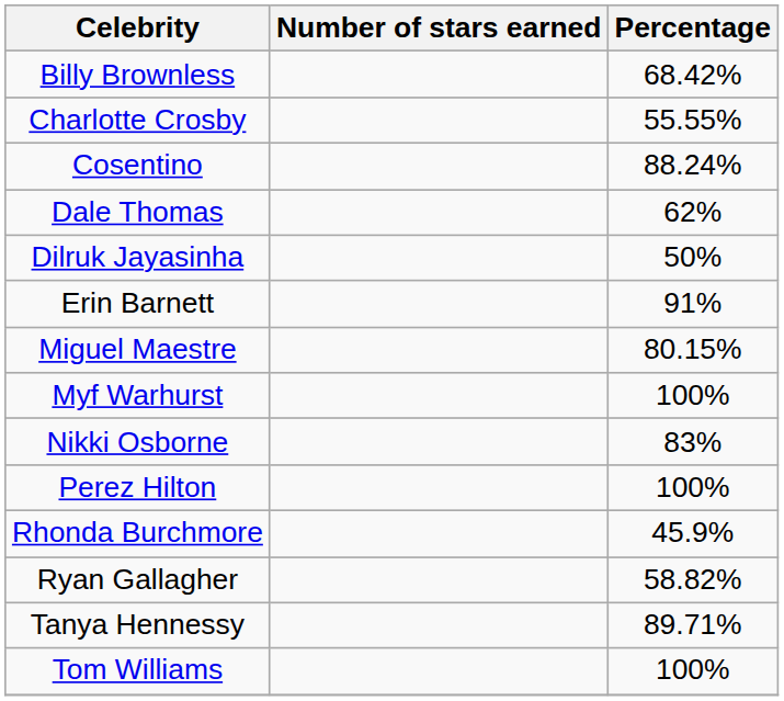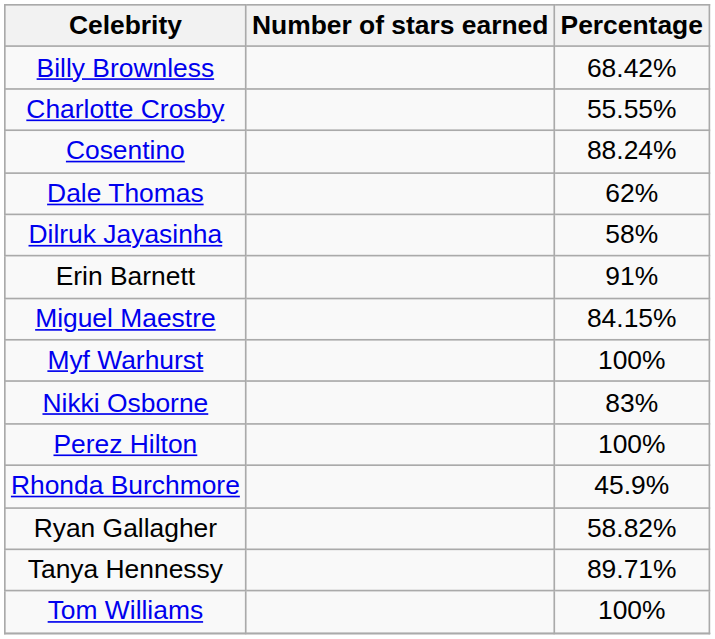 <table class=wikitable style="text-align:center">
 <tr>
 <th>Celebrity</th>
 <th>Number of stars earned</th>
 <th>Percentage</th>
 </tr>
 <tr>
 <td><a href='#'>Billy Brownless</a></td>
 <td></td>
 <td>68.42%</td>
 </tr>
 <tr>
 <td><a href='#'>Charlotte Crosby</a></td>
 <td></td>
 <td>55.55%</td>
 </tr>
 <tr>
 <td><a href='#'>Cosentino</a></td>
 <td></td>
 <td>88.24%</td>
 </tr>
 <tr>
 <td><a href='#'>Dale Thomas</a></td>
 <td></td>
 <td>62%</td>
 </tr>
 <tr>
 <td><a href='#'>Dilruk Jayasinha</a></td>
 <td></td>
-<td>50%</td>
+<td>58%</td>
 </tr>
 <tr>
 <td>Erin Barnett</td>
 <td></td>
 <td>91%</td>
 </tr>
 <tr>
 <td><a href='#'>Miguel Maestre</a></td>
 <td></td>
-<td>80.15%</td>
+<td>84.15%</td>
 </tr>
 <tr>
 <td><a href='#'>Myf Warhurst</a></td>
 <td></td>
 <td>100%</td>
 </tr>
 <tr>
 <td><a href='#'>Nikki Osborne</a></td>
 <td></td>
 <td>83%</td>
 </tr>
 <tr>
 <td><a href='#'>Perez Hilton</a></td>
 <td></td>
 <td>100%</td>
 </tr>
 <tr>
 <td><a href='#'>Rhonda Burchmore</a></td>
 <td></td>
 <td>45.9%</td>
 </tr>
 <tr>
 <td>Ryan Gallagher</td>
 <td></td>
 <td>58.82%</td>
 </tr>
 <tr>
 <td>Tanya Hennessy</td>
 <td></td>
 <td>89.71%</td>
 </tr>
 <tr>
 <td><a href='#'>Tom Williams</a></td>
 <td></td>
 <td>100%</td>
 </tr>
 <tr>
 </tr>
 </table>
